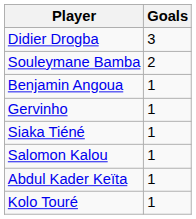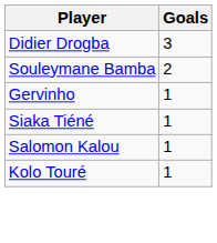 <table class="wikitable sortable" style="text-align: left;">
 <tr>
 <th>Player</th>
 <th>Goals</th>
 </tr>
 <tr>
 <td><a href='#'>Didier Drogba</a></td>
 <td>3</td>
 </tr>
 <tr>
 <td><a href='#'>Souleymane Bamba</a></td>
 <td>2</td>
 </tr>
 <tr>
-<td><a href='#'>Benjamin Angoua</a></td>
-<td>1</td>
-</tr>
-<tr>
 <td><a href='#'>Gervinho</a></td>
 <td>1</td>
 </tr>
 <tr>
 <td><a href='#'>Siaka Tiéné</a></td>
 <td>1</td>
 </tr>
 <tr>
 <td><a href='#'>Salomon Kalou</a></td>
 <td>1</td>
 </tr>
 <tr>
-<td><a href='#'>Abdul Kader Keïta</a></td>
-<td>1</td>
-</tr>
-<tr>
 <td><a href='#'>Kolo Touré</a></td>
 <td>1</td>
 </tr>
 </table>
